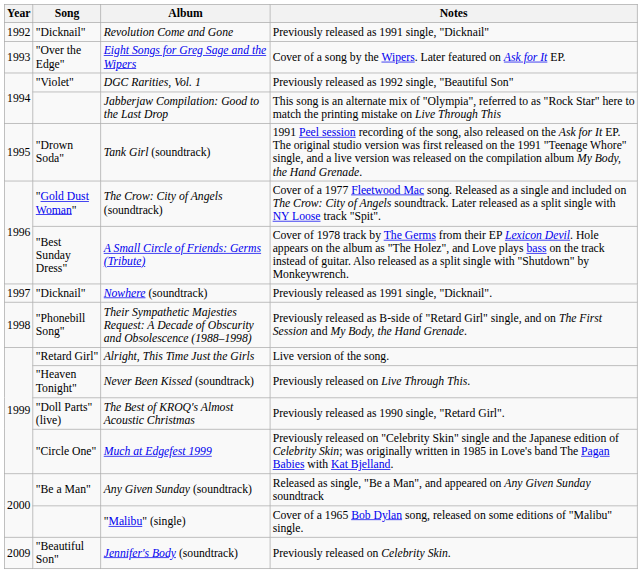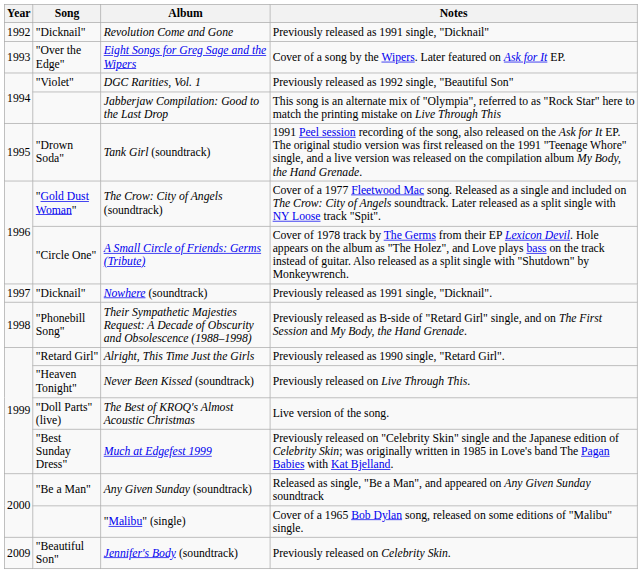 <table class="wikitable">
 <tr>
 <th>Year</th>
 <th>Song</th>
 <th>Album</th>
 <th>Notes</th>
 </tr>
 <tr>
 <td>1992</td>
 <td>"Dicknail"</td>
 <td><em>Revolution Come and Gone</em></td>
 <td>Previously released as 1991 single, "Dicknail"</td>
 </tr>
 <tr>
 <td>1993</td>
 <td>"Over the Edge"</td>
 <td><em><a href='#'>Eight Songs for Greg Sage and the Wipers</a></em></td>
 <td>Cover of a song by the <a href='#'>Wipers</a>. Later featured on <em><a href='#'>Ask for It</a></em> EP.</td>
 </tr>
 <tr>
 <td rowspan="2">1994</td>
 <td>"Violet"</td>
 <td><em>DGC Rarities, Vol. 1</em></td>
 <td>Previously released as 1992 single, "Beautiful Son"</td>
 </tr>
 <tr>
 <td></td>
 <td><em>Jabberjaw Compilation: Good to the Last Drop</em></td>
 <td>This song is an alternate mix of "Olympia", referred to as "Rock Star" here to match the printing mistake on <em>Live Through This</em></td>
 </tr>
 <tr>
 <td>1995</td>
 <td>"Drown Soda"</td>
 <td><em>Tank Girl</em> (soundtrack)</td>
 <td>1991 <a href='#'>Peel session</a> recording of the song, also released on the <em>Ask for It</em> EP. The original studio version was first released on the 1991 "Teenage Whore" single, and a live version was released on the compilation album <em>My Body, the Hand Grenade</em>.</td>
 </tr>
 <tr>
 <td rowspan="2">1996</td>
 <td>"<a href='#'>Gold Dust Woman</a>"</td>
 <td><em>The Crow: City of Angels</em> (soundtrack)</td>
 <td>Cover of a 1977 <a href='#'>Fleetwood Mac</a> song. Released as a single and included on <em>The Crow: City of Angels</em> soundtrack. Later released as a split single with <a href='#'>NY Loose</a> track "Spit".</td>
 </tr>
 <tr>
-<td>"Best Sunday Dress"</td>
+<td>"Circle One"</td>
 <td><em><a href='#'>A Small Circle of Friends: Germs (Tribute)</a></em></td>
 <td>Cover of 1978 track by <a href='#'>The Germs</a> from their EP <em><a href='#'>Lexicon Devil</a></em>. Hole appears on the album as "The Holez", and Love plays <a href='#'>bass</a> on the track instead of guitar. Also released as a split single with "Shutdown" by Monkeywrench.</td>
 </tr>
 <tr>
 <td>1997</td>
 <td>"Dicknail"</td>
 <td><a href='#'> <em>Nowhere</em></a> (soundtrack)</td>
 <td>Previously released as 1991 single, "Dicknail".</td>
 </tr>
 <tr>
 <td>1998</td>
 <td>"Phonebill Song"</td>
 <td><em>Their Sympathetic Majesties Request: A Decade of Obscurity and Obsolescence (1988–1998)</em></td>
 <td>Previously released as B-side of "Retard Girl" single, and on <em>The First Session</em> and <em>My Body, the Hand Grenade</em>.</td>
 </tr>
 <tr>
 <td rowspan="4">1999</td>
 <td>"Retard Girl"</td>
 <td><em>Alright, This Time Just the Girls</em></td>
-<td>Live version of the song.</td>
+<td>Previously released as 1990 single, "Retard Girl".</td>
 </tr>
 <tr>
 <td>"Heaven Tonight"</td>
 <td><em>Never Been Kissed</em> (soundtrack)</td>
 <td>Previously released on <em>Live Through This</em>.</td>
 </tr>
 <tr>
 <td>"Doll Parts" (live)</td>
 <td><em>The Best of KROQ's Almost Acoustic Christmas</em></td>
-<td>Previously released as 1990 single, "Retard Girl".</td>
+<td>Live version of the song.</td>
 </tr>
 <tr>
-<td>"Circle One"</td>
+<td>"Best Sunday Dress"</td>
 <td><em><a href='#'>Much at Edgefest 1999</a></em></td>
 <td>Previously released on "Celebrity Skin" single and the Japanese edition of <em>Celebrity Skin</em>; was originally written in 1985 in Love's band The <a href='#'>Pagan Babies</a> with <a href='#'>Kat Bjelland</a>.</td>
 </tr>
 <tr>
 <td rowspan="2">2000</td>
 <td>"Be a Man"</td>
 <td><em>Any Given Sunday</em> (soundtrack)</td>
 <td>Released as single, "Be a Man", and appeared on <em>Any Given Sunday</em> soundtrack</td>
 </tr>
 <tr>
 <td></td>
 <td>"<a href='#'>Malibu</a>" (single)</td>
 <td>Cover of a 1965 <a href='#'>Bob Dylan</a> song, released on some editions of "Malibu" single.</td>
 </tr>
 <tr>
 <td>2009</td>
 <td>"Beautiful Son"</td>
 <td><em><a href='#'>Jennifer's Body</a></em> (soundtrack)</td>
 <td>Previously released on <em>Celebrity Skin</em>.</td>
 </tr>
 </table>
